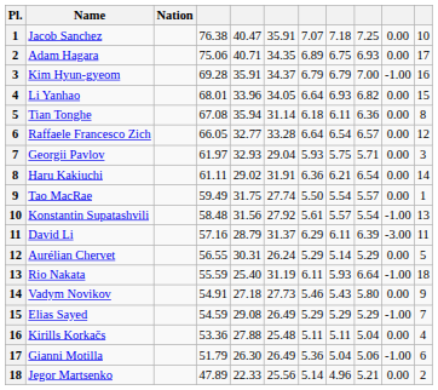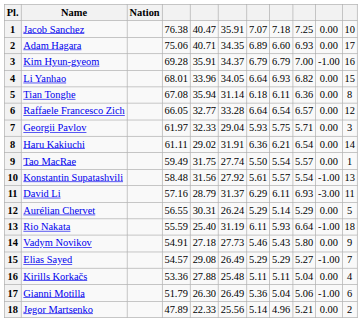 <table class="wikitable sortable" style="text-align:center">
 <tr>
 <th>Pl.</th>
 <th>Name</th>
 <th>Nation</th>
 <th></th>
 <th></th>
 <th></th>
 <th></th>
 <th></th>
 <th></th>
 <th></th>
 <th></th>
 </tr>
 <tr>
 <th>1</th>
 <td align="left"><a href='#'>Jacob Sanchez</a></td>
 <td align="left"></td>
 <td>76.38</td>
 <td>40.47</td>
 <td>35.91</td>
 <td>7.07</td>
 <td>7.18</td>
 <td>7.25</td>
 <td>0.00</td>
 <td>10</td>
 </tr>
 <tr>
 <th>2</th>
 <td align="left"><a href='#'>Adam Hagara</a></td>
 <td align="left"></td>
 <td>75.06</td>
 <td>40.71</td>
 <td>34.35</td>
 <td>6.89</td>
-<td>6.75</td>
+<td>6.60</td>
 <td>6.93</td>
 <td>0.00</td>
 <td>17</td>
 </tr>
 <tr>
 <th>3</th>
 <td align="left"><a href='#'>Kim Hyun-gyeom</a></td>
 <td align="left"></td>
 <td>69.28</td>
 <td>35.91</td>
 <td>34.37</td>
 <td>6.79</td>
 <td>6.79</td>
 <td>7.00</td>
 <td>-1.00</td>
 <td>16</td>
 </tr>
 <tr>
 <th>4</th>
 <td align="left"><a href='#'>Li Yanhao</a></td>
 <td align="left"></td>
 <td>68.01</td>
 <td>33.96</td>
 <td>34.05</td>
 <td>6.64</td>
 <td>6.93</td>
 <td>6.82</td>
 <td>0.00</td>
 <td>15</td>
 </tr>
 <tr>
 <th>5</th>
 <td align="left"><a href='#'>Tian Tonghe</a></td>
 <td align="left"></td>
 <td>67.08</td>
 <td>35.94</td>
 <td>31.14</td>
 <td>6.18</td>
 <td>6.11</td>
 <td>6.36</td>
 <td>0.00</td>
 <td>8</td>
 </tr>
 <tr>
 <th>6</th>
 <td align="left"><a href='#'>Raffaele Francesco Zich</a></td>
 <td align="left"></td>
 <td>66.05</td>
 <td>32.77</td>
 <td>33.28</td>
 <td>6.64</td>
 <td>6.54</td>
 <td>6.57</td>
 <td>0.00</td>
 <td>12</td>
 </tr>
 <tr>
 <th>7</th>
 <td align="left"><a href='#'>Georgii Pavlov</a></td>
 <td align="left"></td>
 <td>61.97</td>
-<td>32.93</td>
+<td>32.33</td>
 <td>29.04</td>
 <td>5.93</td>
 <td>5.75</td>
 <td>5.71</td>
 <td>0.00</td>
 <td>3</td>
 </tr>
 <tr>
 <th>8</th>
 <td align=left><a href='#'>Haru Kakiuchi</a></td>
 <td align=left></td>
 <td>61.11</td>
 <td>29.02</td>
 <td>31.91</td>
 <td>6.36</td>
 <td>6.21</td>
 <td>6.54</td>
 <td>0.00</td>
 <td>14</td>
 </tr>
 <tr>
 <th>9</th>
 <td align=left><a href='#'>Tao MacRae</a></td>
 <td align=left></td>
 <td>59.49</td>
 <td>31.75</td>
 <td>27.74</td>
 <td>5.50</td>
 <td>5.54</td>
 <td>5.57</td>
 <td>0.00</td>
 <td>1</td>
 </tr>
 <tr>
 <th>10</th>
 <td align=left><a href='#'>Konstantin Supatashvili</a></td>
 <td align=left></td>
 <td>58.48</td>
 <td>31.56</td>
 <td>27.92</td>
 <td>5.61</td>
 <td>5.57</td>
 <td>5.54</td>
 <td>-1.00</td>
 <td>13</td>
 </tr>
 <tr>
 <th>11</th>
 <td align=left><a href='#'>David Li</a></td>
 <td align=left></td>
 <td>57.16</td>
 <td>28.79</td>
 <td>31.37</td>
 <td>6.29</td>
 <td>6.11</td>
-<td>6.39</td>
+<td>6.93</td>
 <td>-3.00</td>
 <td>11</td>
 </tr>
 <tr>
 <th>12</th>
 <td align=left><a href='#'>Aurélian Chervet</a></td>
 <td align=left></td>
 <td>56.55</td>
 <td>30.31</td>
 <td>26.24</td>
 <td>5.29</td>
 <td>5.14</td>
 <td>5.29</td>
 <td>0.00</td>
 <td>5</td>
 </tr>
 <tr>
 <th>13</th>
 <td align=left><a href='#'>Rio Nakata</a></td>
 <td align=left></td>
 <td>55.59</td>
 <td>25.40</td>
 <td>31.19</td>
 <td>6.11</td>
 <td>5.93</td>
 <td>6.64</td>
 <td>-1.00</td>
 <td>18</td>
 </tr>
 <tr>
 <th>14</th>
 <td align=left><a href='#'>Vadym Novikov</a></td>
 <td align=left></td>
 <td>54.91</td>
 <td>27.18</td>
 <td>27.73</td>
 <td>5.46</td>
 <td>5.43</td>
 <td>5.80</td>
 <td>0.00</td>
 <td>9</td>
 </tr>
 <tr>
 <th>15</th>
 <td align=left><a href='#'>Elias Sayed</a></td>
 <td align=left></td>
-<td>54.59</td>
+<td>54.57</td>
 <td>29.08</td>
 <td>26.49</td>
 <td>5.29</td>
 <td>5.29</td>
-<td>5.29</td>
+<td>5.27</td>
 <td>-1.00</td>
 <td>7</td>
 </tr>
 <tr>
 <th>16</th>
 <td align=left><a href='#'>Kirills Korkačs</a></td>
 <td align=left></td>
 <td>53.36</td>
 <td>27.88</td>
 <td>25.48</td>
 <td>5.11</td>
 <td>5.11</td>
 <td>5.04</td>
 <td>0.00</td>
 <td>4</td>
 </tr>
 <tr>
 <th>17</th>
 <td align=left><a href='#'>Gianni Motilla</a></td>
 <td align=left></td>
 <td>51.79</td>
 <td>26.30</td>
 <td>26.49</td>
 <td>5.36</td>
 <td>5.04</td>
 <td>5.06</td>
 <td>-1.00</td>
 <td>6</td>
 </tr>
 <tr>
 <th>18</th>
 <td align=left><a href='#'>Jegor Martsenko</a></td>
 <td align=left></td>
 <td>47.89</td>
 <td>22.33</td>
 <td>25.56</td>
 <td>5.14</td>
 <td>4.96</td>
 <td>5.21</td>
 <td>0.00</td>
 <td>2</td>
 </tr>
 </table>
